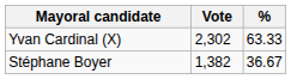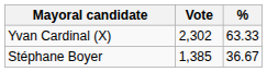 <table class="wikitable">
 <tr>
 <th bgcolor="#DDDDFF" width="200px">Mayoral candidate</th>
 <th bgcolor="#DDDDFF" width="50px">Vote</th>
 <th bgcolor="#DDDDFF" width="30px">%</th>
 </tr>
 <tr>
 <td>Yvan Cardinal (X)</td>
 <td>2,302</td>
 <td>63.33</td>
 </tr>
 <tr>
 <td>Stéphane Boyer</td>
-<td>1,382</td>
+<td>1,385</td>
 <td>36.67</td>
 </tr>
 </table>
